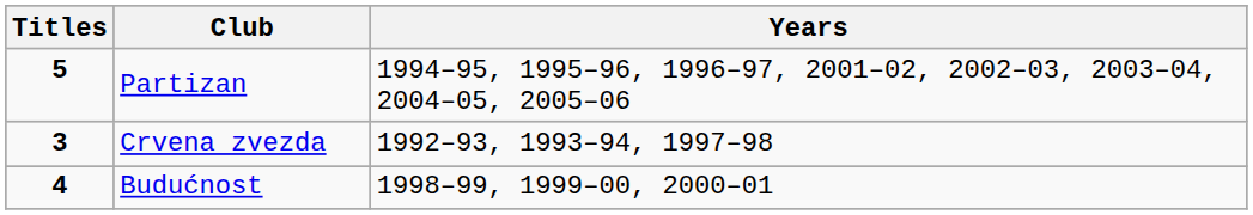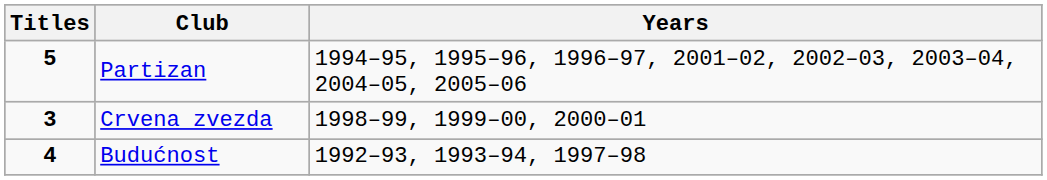 <table class="wikitable sortable">
 <tr>
 <th>Titles</th>
 <th width="120px">Club</th>
 <th>Years</th>
 </tr>
 <tr>
 <td style=text-align:center;vertical-align:top><strong>5</strong></td>
 <td><a href='#'>Partizan</a></td>
 <td>1994–95, 1995–96, 1996–97, 2001–02, 2002–03, 2003–04, 2004–05, 2005–06</td>
 </tr>
 <tr>
 <td style=text-align:center;vertical-align:top><strong>3</strong></td>
 <td><a href='#'>Crvena zvezda</a></td>
-<td>1992–93, 1993–94, 1997–98</td>
+<td>1998–99, 1999–00, 2000–01</td>
 </tr>
 <tr>
 <td style=text-align:center;vertical-align:top><strong>4</strong></td>
 <td><a href='#'>Budućnost</a></td>
-<td>1998–99, 1999–00, 2000–01</td>
+<td>1992–93, 1993–94, 1997–98</td>
 </tr>
 </table>
